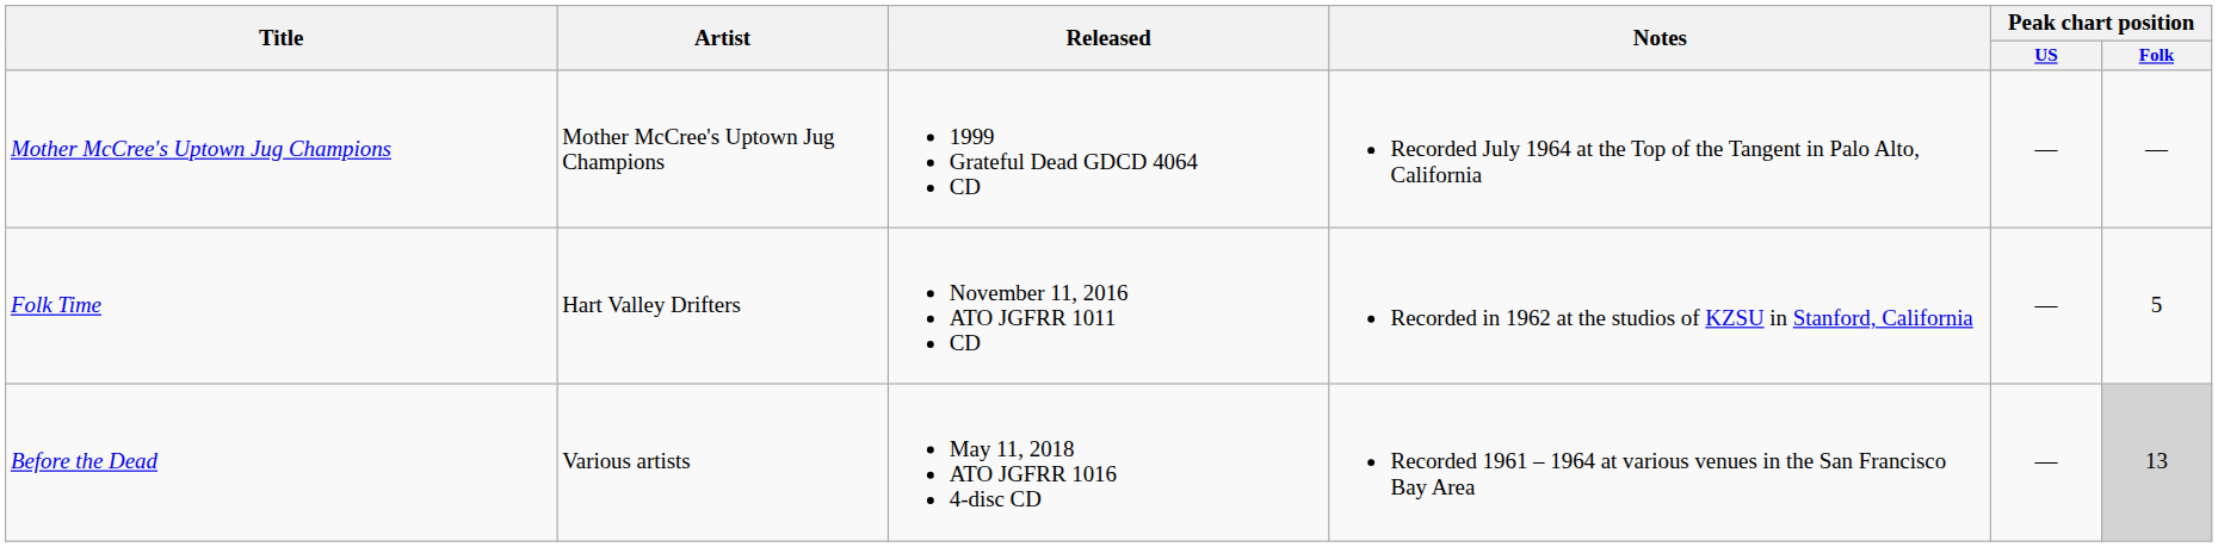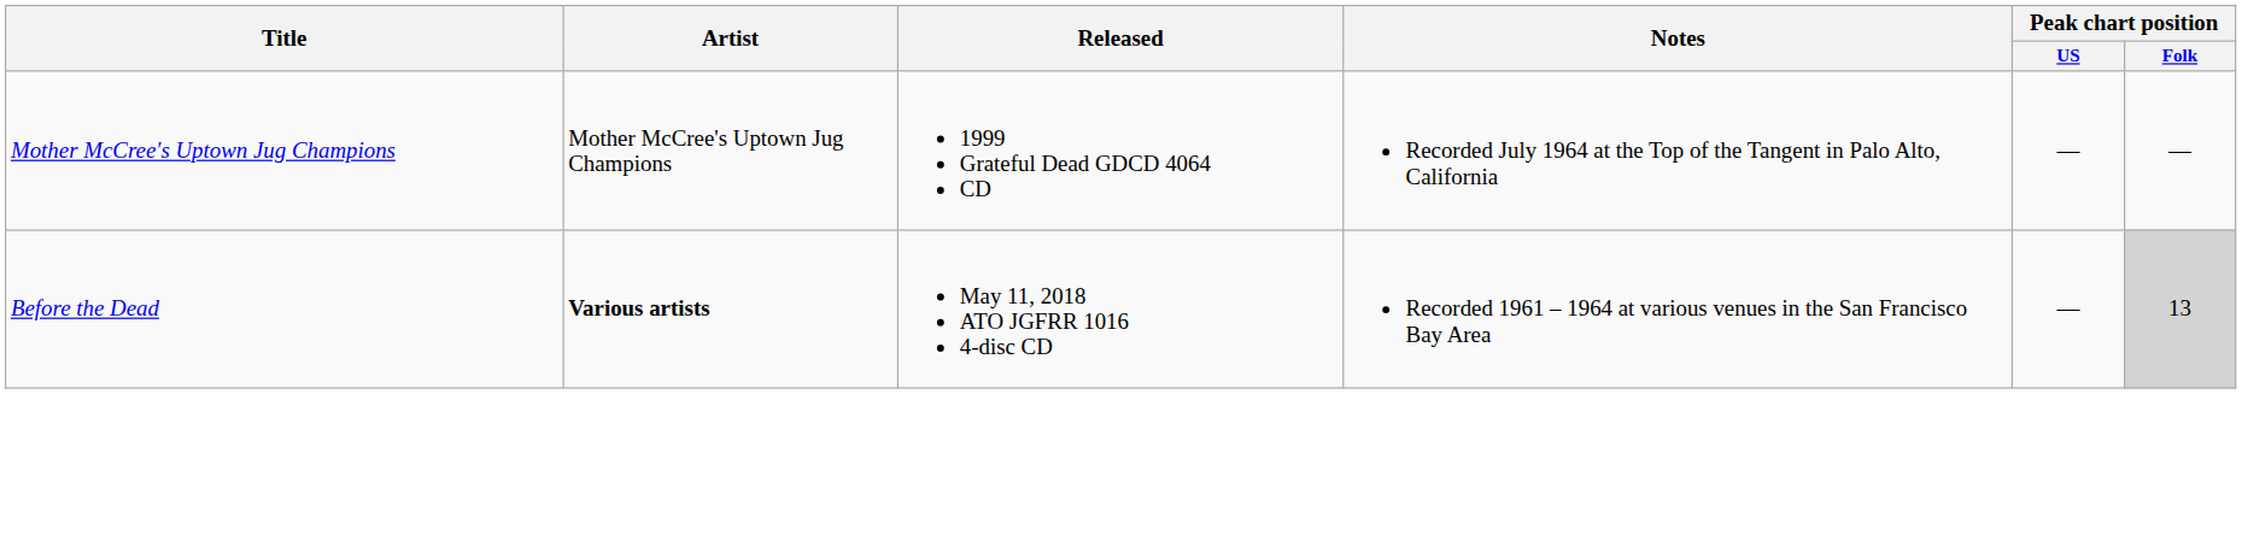 <table class="wikitable">
 <tr>
 <th rowspan="2" style="width:25%">Title</th>
 <th rowspan="2" style="width:15%">Artist</th>
 <th rowspan="2" style="width:20%">Released</th>
 <th rowspan="2" style="width:30%">Notes</th>
 <th colspan="2">Peak chart position</th>
 </tr>
 <tr>
 <th style="width:5%;font-size:80%;"><a href='#'>US</a></th>
 <th style="width:5%;font-size:80%;"><a href='#'>Folk</a></th>
 </tr>
 <tr>
 <td><em><a href='#'>Mother McCree's Uptown Jug Champions</a></em></td>
 <td>Mother McCree's Uptown Jug Champions</td>
 <td><br><ul><li>1999</li><li>Grateful Dead GDCD 4064</li><li>CD</li></ul></td>
 <td><br><ul><li>Recorded July 1964 at the Top of the Tangent in Palo Alto, California</li></ul></td>
 <td align="center">—</td>
 <td align="center">—</td>
 </tr>
 <tr>
-<td><em><a href='#'>Folk Time</a></em></td>
-<td>Hart Valley Drifters</td>
-<td><br><ul><li>November 11, 2016</li><li>ATO JGFRR 1011</li><li>CD</li></ul></td>
-<td><br><ul><li>Recorded in 1962 at the studios of <a href='#'>KZSU</a> in <a href='#'>Stanford, California</a></li></ul></td>
-<td align="center">—</td>
-<td align="center">5</td>
-</tr>
-<tr>
 <td><em><a href='#'>Before the Dead</a></em></td>
-<td>Various artists</td>
+<td><strong>Various artists</strong></td>
 <td><br><ul><li>May 11, 2018</li><li>ATO JGFRR 1016</li><li>4-disc CD</li></ul></td>
 <td><br><ul><li>Recorded 1961 – 1964 at various venues in the San Francisco Bay Area</li></ul></td>
 <td align="center">—</td>
 <td align="center" style="background: lightgrey;">13</td>
 </tr>
 </table>
